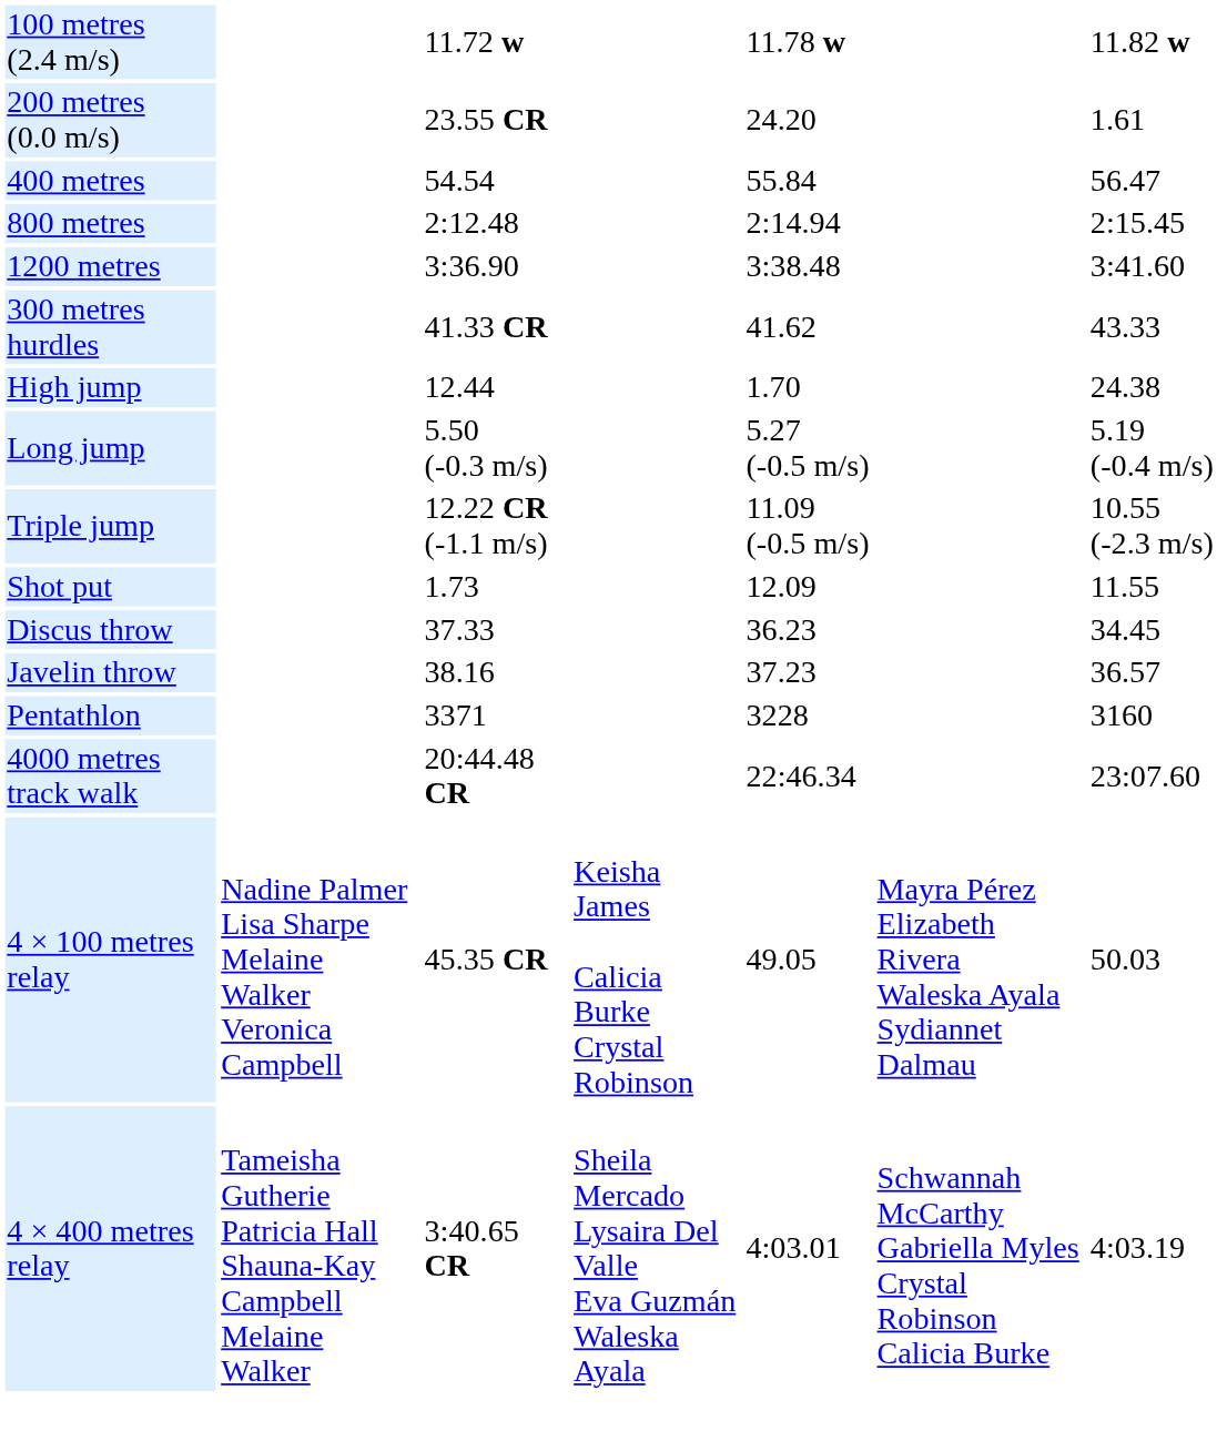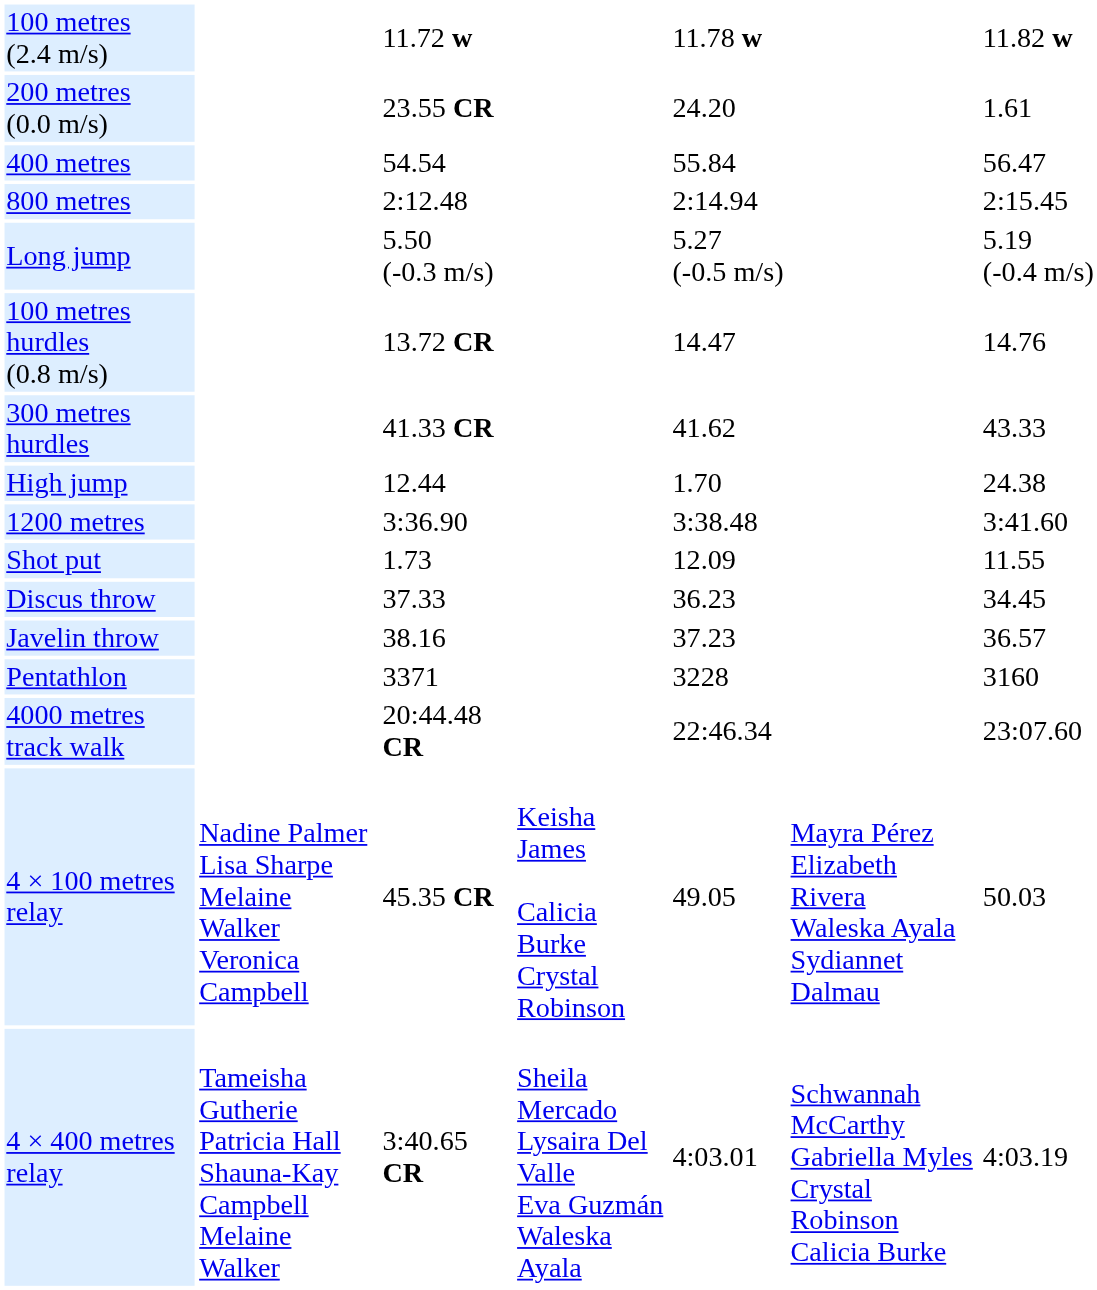 <table>
 <tr>
 <td bgcolor = DDEEFF><a href='#'>100 metres</a> <br> (2.4 m/s)</td>
 <td></td>
 <td>11.72 <strong>w</strong></td>
 <td></td>
 <td>11.78 <strong>w</strong></td>
 <td></td>
 <td>11.82 <strong>w</strong></td>
 </tr>
 <tr>
 <td bgcolor = DDEEFF><a href='#'>200 metres</a> <br> (0.0 m/s)</td>
 <td></td>
 <td>23.55 <strong>CR</strong></td>
 <td></td>
 <td>24.20</td>
 <td></td>
 <td>1.61</td>
 </tr>
 <tr>
 <td bgcolor = DDEEFF><a href='#'>400 metres</a></td>
 <td></td>
 <td>54.54</td>
 <td></td>
 <td>55.84</td>
 <td></td>
 <td>56.47</td>
 </tr>
 <tr>
 <td bgcolor = DDEEFF><a href='#'>800 metres</a></td>
 <td></td>
 <td>2:12.48</td>
 <td></td>
 <td>2:14.94</td>
 <td></td>
 <td>2:15.45</td>
 </tr>
 <tr>
-<td bgcolor = DDEEFF><a href='#'>1200 metres</a></td>
+<td bgcolor = DDEEFF><a href='#'>Long jump</a></td>
 <td></td>
-<td>3:36.90</td>
+<td>5.50 <br> (-0.3 m/s)</td>
 <td></td>
-<td>3:38.48</td>
+<td>5.27 <br> (-0.5 m/s)</td>
 <td></td>
-<td>3:41.60</td>
+<td>5.19 <br> (-0.4 m/s)</td>
+</tr>
+<tr>
+<td bgcolor = DDEEFF><a href='#'>100 metres hurdles</a> <br> (0.8 m/s)</td>
+<td></td>
+<td>13.72 <strong>CR</strong></td>
+<td></td>
+<td>14.47</td>
+<td></td>
+<td>14.76</td>
 </tr>
 <tr>
 <td bgcolor = DDEEFF><a href='#'>300 metres hurdles</a></td>
 <td></td>
 <td>41.33 <strong>CR</strong></td>
 <td></td>
 <td>41.62</td>
 <td></td>
 <td>43.33</td>
 </tr>
 <tr>
 <td bgcolor = DDEEFF><a href='#'>High jump</a></td>
 <td></td>
 <td>12.44</td>
 <td></td>
 <td>1.70</td>
 <td></td>
 <td>24.38</td>
 </tr>
 <tr>
-<td bgcolor = DDEEFF><a href='#'>Long jump</a></td>
+<td bgcolor = DDEEFF><a href='#'>1200 metres</a></td>
 <td></td>
-<td>5.50 <br> (-0.3 m/s)</td>
+<td>3:36.90</td>
 <td></td>
-<td>5.27 <br> (-0.5 m/s)</td>
+<td>3:38.48</td>
 <td></td>
-<td>5.19 <br> (-0.4 m/s)</td>
-</tr>
-<tr>
-<td bgcolor = DDEEFF><a href='#'>Triple jump</a></td>
-<td></td>
-<td>12.22  <strong>CR</strong><br> (-1.1 m/s)</td>
-<td></td>
-<td>11.09 <br> (-0.5 m/s)</td>
-<td></td>
-<td>10.55 <br> (-2.3 m/s)</td>
+<td>3:41.60</td>
 </tr>
 <tr>
 <td bgcolor = DDEEFF><a href='#'>Shot put</a></td>
 <td></td>
 <td>1.73</td>
 <td></td>
 <td>12.09</td>
 <td></td>
 <td>11.55</td>
 </tr>
 <tr>
 <td bgcolor = DDEEFF><a href='#'>Discus throw</a></td>
 <td></td>
 <td>37.33</td>
 <td></td>
 <td>36.23</td>
 <td></td>
 <td>34.45</td>
 </tr>
 <tr>
 <td bgcolor = DDEEFF><a href='#'>Javelin throw</a></td>
 <td></td>
 <td>38.16</td>
 <td></td>
 <td>37.23</td>
 <td></td>
 <td>36.57</td>
 </tr>
 <tr>
 <td bgcolor = DDEEFF><a href='#'>Pentathlon</a></td>
 <td></td>
 <td>3371</td>
 <td></td>
 <td>3228</td>
 <td></td>
 <td>3160</td>
 </tr>
 <tr>
 <td bgcolor = DDEEFF><a href='#'>4000 metres track walk</a></td>
 <td></td>
 <td>20:44.48 <strong>CR</strong></td>
 <td></td>
 <td>22:46.34</td>
 <td></td>
 <td>23:07.60</td>
 </tr>
 <tr>
 <td bgcolor = DDEEFF><a href='#'>4 × 100 metres relay</a></td>
 <td> <br><a href='#'>Nadine Palmer</a> <br><a href='#'>Lisa Sharpe</a> <br><a href='#'>Melaine Walker</a> <br><a href='#'>Veronica Campbell</a></td>
 <td>45.35 <strong>CR</strong></td>
 <td> <br><a href='#'>Keisha James</a> <br> <br><a href='#'>Calicia Burke</a> <br><a href='#'>Crystal Robinson</a></td>
 <td>49.05</td>
 <td> <br><a href='#'>Mayra Pérez</a> <br><a href='#'>Elizabeth Rivera</a> <br><a href='#'>Waleska Ayala</a> <br><a href='#'>Sydiannet Dalmau</a></td>
 <td>50.03</td>
 </tr>
 <tr>
 <td bgcolor = DDEEFF><a href='#'>4 × 400 metres relay</a></td>
 <td> <br><a href='#'>Tameisha Gutherie</a> <br><a href='#'>Patricia Hall</a> <br><a href='#'>Shauna-Kay Campbell</a> <br><a href='#'>Melaine Walker</a></td>
 <td>3:40.65 <strong>CR</strong></td>
 <td> <br><a href='#'>Sheila Mercado</a> <br><a href='#'>Lysaira Del Valle</a> <br><a href='#'>Eva Guzmán</a> <br><a href='#'>Waleska Ayala</a></td>
 <td>4:03.01</td>
 <td> <br><a href='#'>Schwannah McCarthy</a> <br><a href='#'>Gabriella Myles</a> <br><a href='#'>Crystal Robinson</a> <br><a href='#'>Calicia Burke</a></td>
 <td>4:03.19</td>
 </tr>
 </table>
